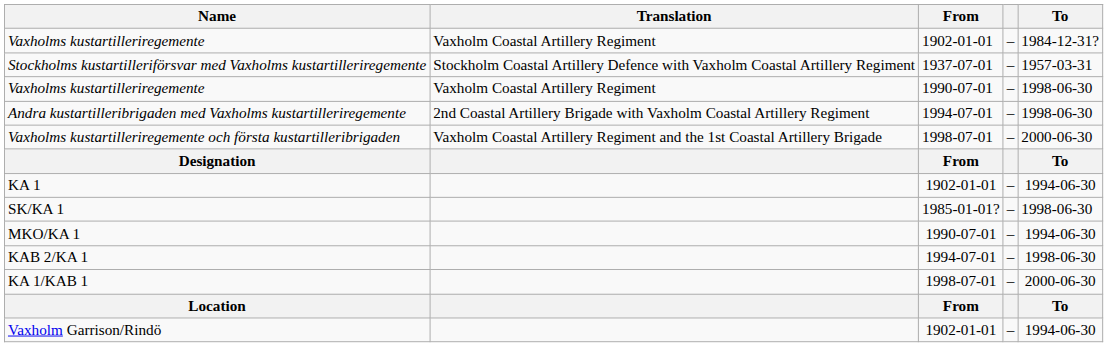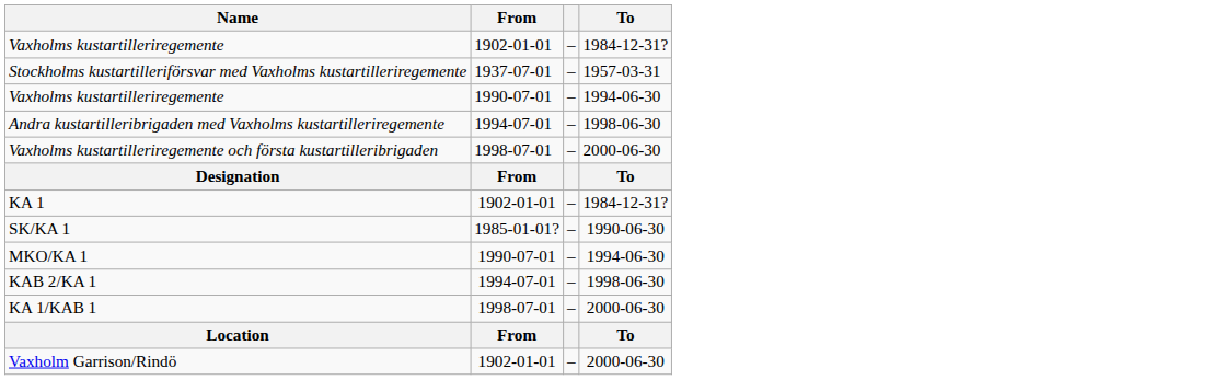 <table class="wikitable">
 <tr>
 <th style="font-weight:bold;">Name</th>
-<th style="font-weight:bold;">Translation</th>
 <th style="text-align: center; font-weight:bold;">From</th>
 <th></th>
 <th style="text-align: center; font-weight:bold;">To</th>
 </tr>
 <tr>
 <td style="font-style:italic;">Vaxholms kustartilleriregemente</td>
-<td>Vaxholm Coastal Artillery Regiment</td>
 <td>1902-01-01</td>
 <td>–</td>
 <td>1984-12-31?</td>
 </tr>
 <tr>
 <td style="font-style:italic;">Stockholms kustartilleriförsvar med Vaxholms kustartilleriregemente</td>
-<td>Stockholm Coastal Artillery Defence with Vaxholm Coastal Artillery Regiment</td>
 <td>1937-07-01</td>
 <td>–</td>
 <td>1957-03-31</td>
 </tr>
 <tr>
 <td style="font-style:italic;">Vaxholms kustartilleriregemente</td>
-<td>Vaxholm Coastal Artillery Regiment</td>
 <td>1990-07-01</td>
 <td>–</td>
-<td>1998-06-30</td>
+<td>1994-06-30</td>
 </tr>
 <tr>
 <td style="font-style:italic;">Andra kustartilleribrigaden med Vaxholms kustartilleriregemente</td>
-<td>2nd Coastal Artillery Brigade with Vaxholm Coastal Artillery Regiment</td>
 <td>1994-07-01</td>
 <td>–</td>
 <td>1998-06-30</td>
 </tr>
 <tr>
 <td style="font-style:italic;">Vaxholms kustartilleriregemente och första kustartilleribrigaden</td>
-<td>Vaxholm Coastal Artillery Regiment and the 1st Coastal Artillery Brigade</td>
 <td>1998-07-01</td>
 <td>–</td>
 <td>2000-06-30</td>
 </tr>
 <tr>
 <th style="font-weight:bold;">Designation</th>
-<th style="font-weight:bold;"></th>
 <th style="text-align: center; font-weight:bold;">From</th>
 <th></th>
 <th style="text-align: center; font-weight:bold;">To</th>
 </tr>
 <tr>
 <td>KA 1</td>
-<td></td>
 <td style="text-align: center;">1902-01-01</td>
 <td style="text-align: center;">–</td>
-<td style="text-align: center;">1994-06-30</td>
+<td style="text-align: center;">1984-12-31?</td>
 </tr>
 <tr>
 <td>SK/KA 1</td>
-<td></td>
 <td style="text-align: center;">1985-01-01?</td>
 <td style="text-align: center;">–</td>
-<td>1998-06-30</td>
+<td style="text-align: center;">1990-06-30</td>
 </tr>
 <tr>
 <td>MKO/KA 1</td>
-<td></td>
 <td style="text-align: center;">1990-07-01</td>
 <td style="text-align: center;">–</td>
 <td style="text-align: center;">1994-06-30</td>
 </tr>
 <tr>
 <td>KAB 2/KA 1</td>
-<td></td>
 <td style="text-align: center;">1994-07-01</td>
 <td style="text-align: center;">–</td>
 <td style="text-align: center;">1998-06-30</td>
 </tr>
 <tr>
 <td>KA 1/KAB 1</td>
-<td></td>
 <td style="text-align: center;">1998-07-01</td>
 <td style="text-align: center;">–</td>
 <td style="text-align: center;">2000-06-30</td>
 </tr>
 <tr>
 <th style="font-weight:bold;">Location</th>
-<th style="font-weight:bold;"></th>
 <th style="text-align: center; font-weight:bold;">From</th>
 <th></th>
 <th style="text-align: center; font-weight:bold;">To</th>
 </tr>
 <tr>
 <td><a href='#'>Vaxholm</a> Garrison/Rindö</td>
-<td></td>
 <td style="text-align: center;">1902-01-01</td>
 <td style="text-align: center;">–</td>
-<td style="text-align: center;">1994-06-30</td>
+<td style="text-align: center;">2000-06-30</td>
 </tr>
 </table>
